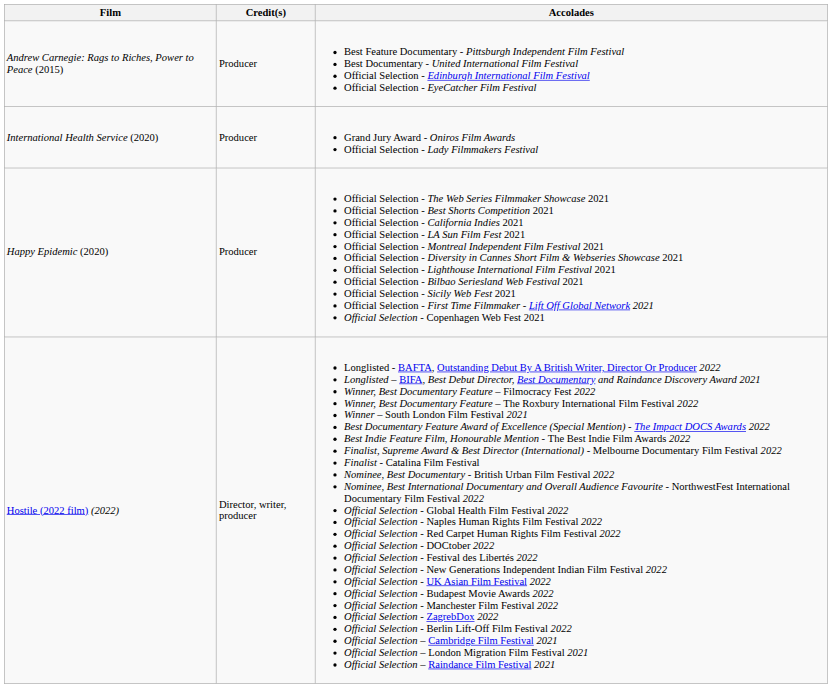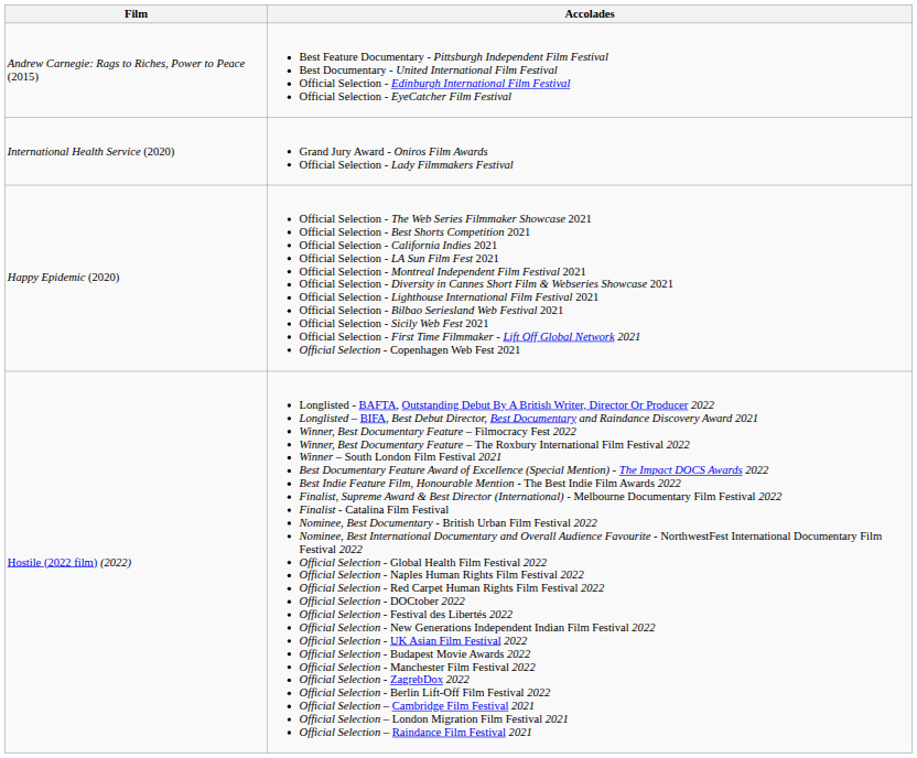 <table class="wikitable">
 <tr>
 <th>Film</th>
-<th>Credit(s)</th>
 <th>Accolades</th>
 </tr>
 <tr>
 <td><em>Andrew Carnegie: Rags to Riches, Power to Peace</em> (2015)</td>
-<td>Producer</td>
 <td><br><ul><li>Best Feature Documentary - <em>Pittsburgh Independent Film Festival</em></li><li>Best Documentary - <em>United International Film Festival</em></li><li>Official Selection - <em><a href='#'>Edinburgh International Film Festival</a></em></li><li>Official Selection - <em>EyeCatcher Film Festival</em></li></ul></td>
 </tr>
 <tr>
 <td><em>International Health Service</em> (2020)</td>
-<td>Producer</td>
 <td><br><ul><li>Grand Jury Award - <em>Oniros Film Awards</em></li><li>Official Selection - <em>Lady Filmmakers Festival</em></li></ul></td>
 </tr>
 <tr>
 <td><em>Happy Epidemic</em> (2020)</td>
-<td>Producer</td>
 <td><br><ul><li>Official Selection - <em>The Web Series Filmmaker Showcase</em> 2021</li><li>Official Selection - <em>Best Shorts Competition</em> 2021</li><li>Official Selection - <em>California Indies</em> 2021</li><li>Official Selection - <em>LA Sun Film Fest</em> 2021</li><li>Official Selection - <em>Montreal Independent Film Festival</em> 2021</li><li>Official Selection - <em>Diversity in Cannes Short Film & Webseries Showcase</em> 2021</li><li>Official Selection - <em>Lighthouse International Film Festival</em> 2021</li><li>Official Selection - <em>Bilbao Seriesland Web Festival</em> 2021</li><li>Official Selection - <em>Sicily Web Fest</em> 2021</li><li>Official Selection - <em>First Time Filmmaker - <a href='#'>Lift Off Global Network</a> 2021</li><li>Official Selection - </em>Copenhagen Web Fest 2021<em></li></ul></td>
 </tr>
 <tr>
 <td></em><a href='#'>Hostile (2022 film)</a><em> (2022)</td>
-<td>Director, writer, producer</td>
 <td><br><ul><li>Longlisted - <a href='#'></em>BAFTA<em></a>, <a href='#'></em>Outstanding Debut By A British Writer, Director Or Producer<em></a> 2022</li><li>Longlisted – </em><a href='#'>BIFA</a><em>, Best Debut Director, <a href='#'>Best Documentary</a> and Raindance Discovery Award 2021</li><li>Winner, Best Documentary Feature – </em>Filmocracy Fest<em> 2022</li><li>Winner, Best Documentary Feature – </em>The Roxbury International Film Festival<em> 2022</li><li>Winner – </em>South London Film Festival<em> 2021</li><li>Best Documentary Feature Award of Excellence (Special Mention) - <a href='#'>The Impact DOCS Awards</a> 2022</li><li>Best Indie Feature Film, Honourable Mention - </em>The Best Indie Film Awards<em> 2022</li><li>Finalist, Supreme Award & Best Director (International) - </em>Melbourne Documentary Film Festival<em> 2022</li><li>Finalist - </em>Catalina Film Festival<em></li><li>Nominee, Best Documentary - </em>British Urban Film Festival<em> 2022</li><li>Nominee, Best International Documentary and Overall Audience Favourite - </em>NorthwestFest International Documentary Film Festival<em> 2022</li><li>Official Selection - </em>Global Health Film Festival<em> 2022</li><li>Official Selection - </em>Naples Human Rights Film Festival<em> 2022</li><li>Official Selection - </em>Red Carpet Human Rights Film Festival<em> 2022</li><li>Official Selection - </em>DOCtober<em> 2022</li><li>Official Selection - </em>Festival des Libertés<em> 2022</li><li>Official Selection - </em>New Generations Independent Indian Film Festival<em> 2022</li><li>Official Selection - </em><a href='#'>UK Asian Film Festival</a><em> 2022</li><li>Official Selection - </em>Budapest Movie Awards<em> 2022</li><li>Official Selection - </em>Manchester Film Festival<em> 2022</li><li>Official Selection - </em><a href='#'>ZagrebDox</a><em> 2022</li><li>Official Selection - </em>Berlin Lift-Off Film Festival<em> 2022</li><li>Official Selection – </em><a href='#'>Cambridge Film Festival</a><em> 2021</li><li>Official Selection – </em>London Migration Film Festival<em> 2021</li><li>Official Selection – </em><a href='#'>Raindance Film Festival</a><em> 2021</li></ul></td>
 </tr>
 </table>
